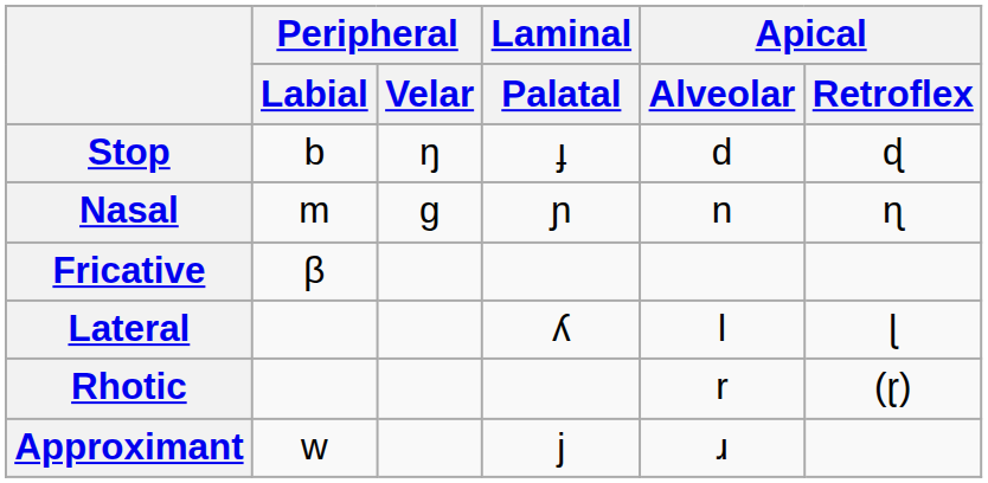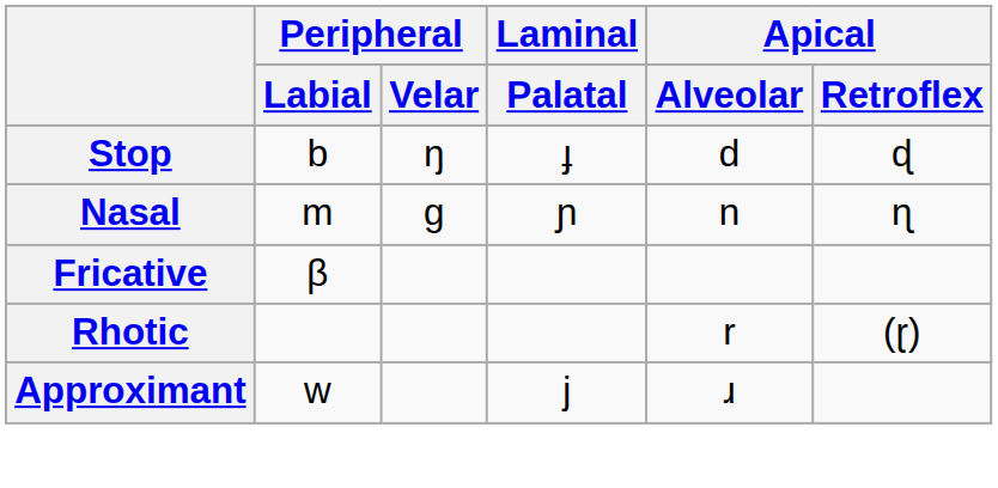 <table class="IPA wikitable" style=text-align:center>
 <tr>
 <th rowspan="2"></th>
 <th colspan="2"><a href='#'>Peripheral</a></th>
 <th><a href='#'>Laminal</a></th>
 <th colspan="2"><a href='#'>Apical</a></th>
 </tr>
 <tr>
 <th><a href='#'>Labial</a></th>
 <th><a href='#'>Velar</a></th>
 <th><a href='#'>Palatal</a></th>
 <th><a href='#'>Alveolar</a></th>
 <th><a href='#'>Retroflex</a></th>
 </tr>
 <tr style="text-align: center;">
 <th><a href='#'>Stop</a></th>
 <td>b</td>
 <td>ŋ</td>
 <td>ɟ</td>
 <td>d</td>
 <td>ɖ</td>
 </tr>
 <tr style="text-align: center;">
 <th><a href='#'>Nasal</a></th>
 <td>m</td>
 <td>ɡ</td>
 <td>ɲ</td>
 <td>n</td>
 <td>ɳ</td>
 </tr>
 <tr>
 <th><a href='#'>Fricative</a></th>
 <td>β</td>
 <td></td>
 <td></td>
 <td></td>
 <td></td>
 </tr>
 <tr style="text-align: center;">
-<th><a href='#'>Lateral</a></th>
-<td></td>
-<td></td>
-<td>ʎ</td>
-<td>l</td>
-<td>ɭ</td>
-</tr>
-<tr style="text-align: center;">
 <th><a href='#'>Rhotic</a></th>
 <td></td>
 <td></td>
 <td></td>
 <td>r</td>
 <td>(ɽ)</td>
 </tr>
 <tr style="text-align: center;">
 <th><a href='#'>Approximant</a></th>
 <td>w</td>
 <td></td>
 <td>j</td>
 <td>ɹ</td>
 <td></td>
 </tr>
 </table>
